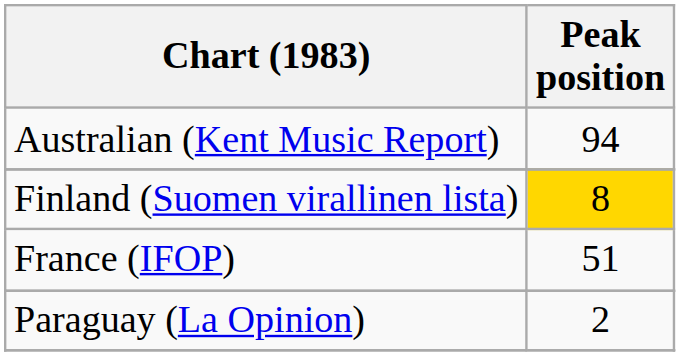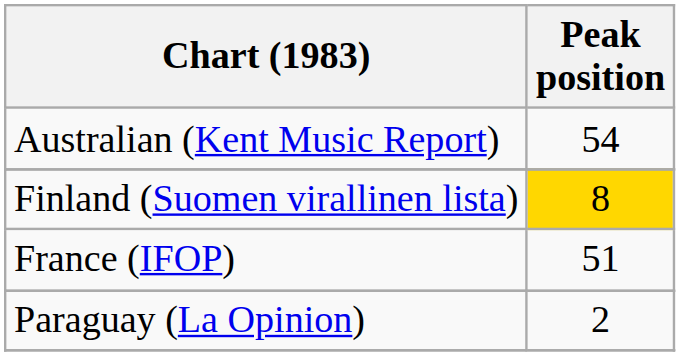 <table class="wikitable sortable">
 <tr>
 <th align="center">Chart (1983)</th>
 <th align="center">Peak<br>position</th>
 </tr>
 <tr>
 <td>Australian (<a href='#'>Kent Music Report</a>)</td>
-<td align=center>94</td>
+<td align=center>54</td>
 </tr>
 <tr>
 </tr>
 <tr>
 <td>Finland (<a href='#'>Suomen virallinen lista</a>)</td>
 <td align="center" style="background: gold;">8</td>
 </tr>
 <tr>
 <td>France (<a href='#'>IFOP</a>)</td>
 <td align="center">51</td>
 </tr>
 <tr>
 </tr>
 <tr>
 </tr>
 <tr>
 <td>Paraguay (<a href='#'>La Opinion</a>)</td>
 <td align="center">2</td>
 </tr>
 <tr>
 </tr>
 <tr>
 </tr>
 <tr>
 </tr>
 <tr>
 </tr>
 </table>
